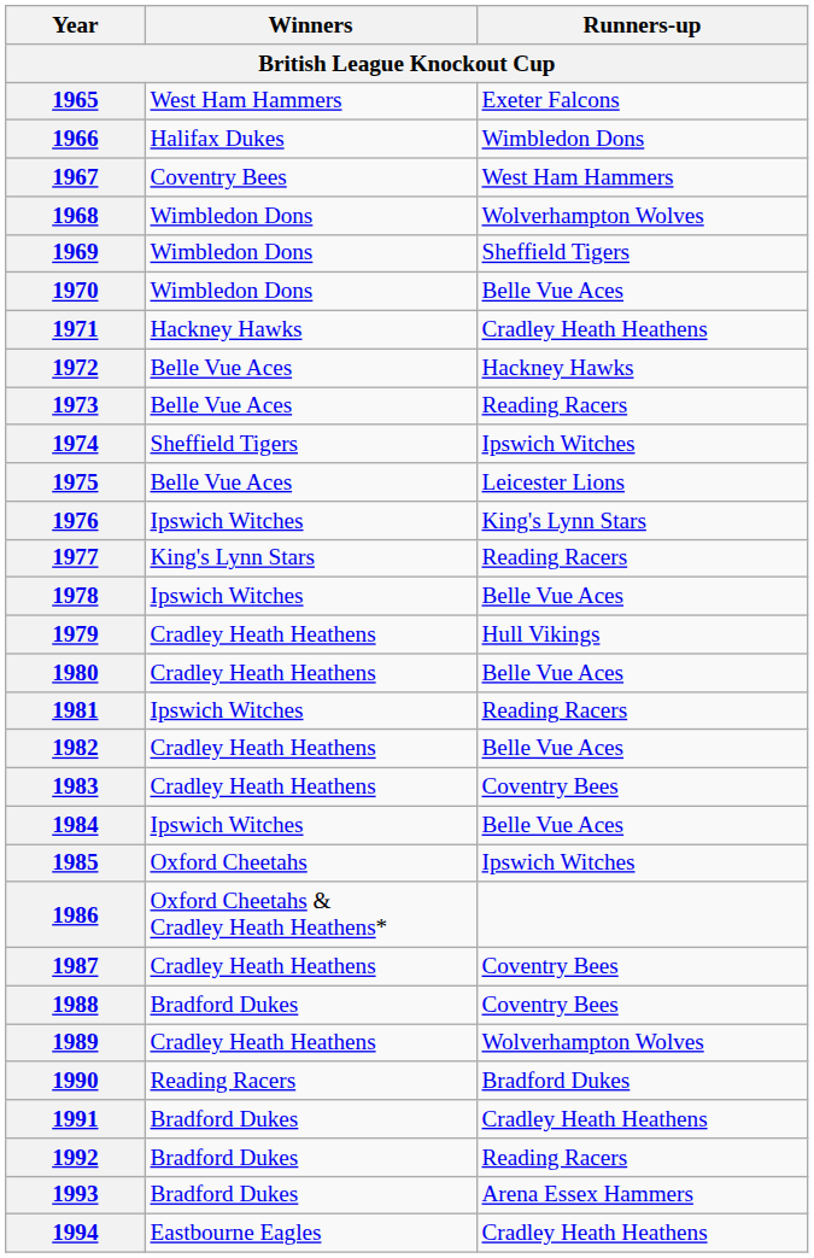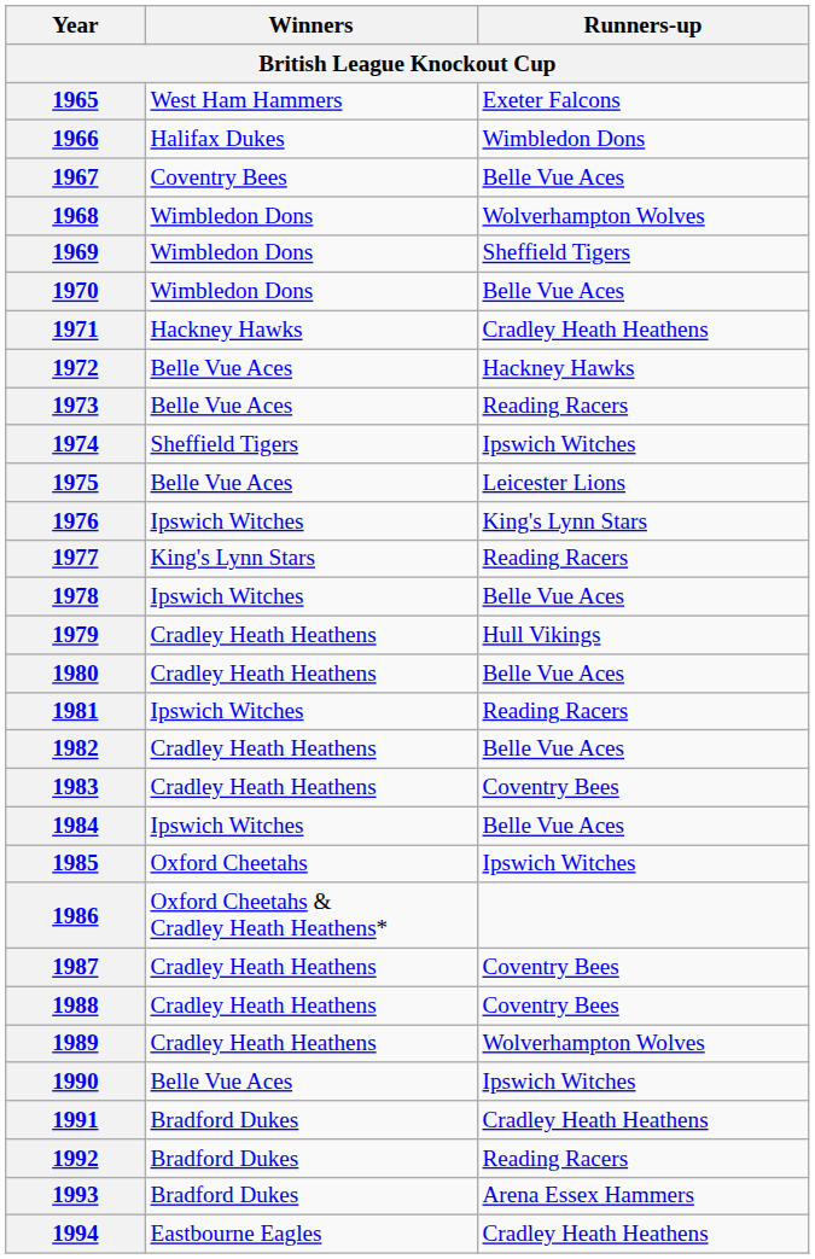 <table class="wikitable" style="font-size: 90%">
 <tr>
 <th width=80>Year</th>
 <th width=200>Winners</th>
 <th width=200>Runners-up</th>
 </tr>
 <tr>
 <th colspan=3>British League Knockout Cup</th>
 </tr>
 <tr>
 <th><a href='#'>1965</a></th>
 <td><a href='#'>West Ham Hammers</a></td>
 <td><a href='#'>Exeter Falcons</a></td>
 </tr>
 <tr>
 <th><a href='#'>1966</a></th>
 <td><a href='#'>Halifax Dukes</a></td>
 <td><a href='#'>Wimbledon Dons</a></td>
 </tr>
 <tr>
 <th><a href='#'>1967</a></th>
 <td><a href='#'>Coventry Bees</a></td>
-<td><a href='#'>West Ham Hammers</a></td>
+<td><a href='#'>Belle Vue Aces</a></td>
 </tr>
 <tr>
 <th><a href='#'>1968</a></th>
 <td><a href='#'>Wimbledon Dons</a></td>
 <td><a href='#'>Wolverhampton Wolves</a></td>
 </tr>
 <tr>
 <th><a href='#'>1969</a></th>
 <td><a href='#'>Wimbledon Dons</a></td>
 <td><a href='#'>Sheffield Tigers</a></td>
 </tr>
 <tr>
 <th><a href='#'>1970</a></th>
 <td><a href='#'>Wimbledon Dons</a></td>
 <td><a href='#'>Belle Vue Aces</a></td>
 </tr>
 <tr>
 <th><a href='#'>1971</a></th>
 <td><a href='#'>Hackney Hawks</a></td>
 <td><a href='#'>Cradley Heath Heathens</a></td>
 </tr>
 <tr>
 <th><a href='#'>1972</a></th>
 <td><a href='#'>Belle Vue Aces</a></td>
 <td><a href='#'>Hackney Hawks</a></td>
 </tr>
 <tr>
 <th><a href='#'>1973</a></th>
 <td><a href='#'>Belle Vue Aces</a></td>
 <td><a href='#'>Reading Racers</a></td>
 </tr>
 <tr>
 <th><a href='#'>1974</a></th>
 <td><a href='#'>Sheffield Tigers</a></td>
 <td><a href='#'>Ipswich Witches</a></td>
 </tr>
 <tr>
 <th><a href='#'>1975</a></th>
 <td><a href='#'>Belle Vue Aces</a></td>
 <td><a href='#'>Leicester Lions</a></td>
 </tr>
 <tr>
 <th><a href='#'>1976</a></th>
 <td><a href='#'>Ipswich Witches</a></td>
 <td><a href='#'>King's Lynn Stars</a></td>
 </tr>
 <tr>
 <th><a href='#'>1977</a></th>
 <td><a href='#'>King's Lynn Stars</a></td>
 <td><a href='#'>Reading Racers</a></td>
 </tr>
 <tr>
 <th><a href='#'>1978</a></th>
 <td><a href='#'>Ipswich Witches</a></td>
 <td><a href='#'>Belle Vue Aces</a></td>
 </tr>
 <tr>
 <th><a href='#'>1979</a></th>
 <td><a href='#'>Cradley Heath Heathens</a></td>
 <td><a href='#'>Hull Vikings</a></td>
 </tr>
 <tr>
 <th><a href='#'>1980</a></th>
 <td><a href='#'>Cradley Heath Heathens</a></td>
 <td><a href='#'>Belle Vue Aces</a></td>
 </tr>
 <tr>
 <th><a href='#'>1981</a></th>
 <td><a href='#'>Ipswich Witches</a></td>
 <td><a href='#'>Reading Racers</a></td>
 </tr>
 <tr>
 <th><a href='#'>1982</a></th>
 <td><a href='#'>Cradley Heath Heathens</a></td>
 <td><a href='#'>Belle Vue Aces</a></td>
 </tr>
 <tr>
 <th><a href='#'>1983</a></th>
 <td><a href='#'>Cradley Heath Heathens</a></td>
 <td><a href='#'>Coventry Bees</a></td>
 </tr>
 <tr>
 <th><a href='#'>1984</a></th>
 <td><a href='#'>Ipswich Witches</a></td>
 <td><a href='#'>Belle Vue Aces</a></td>
 </tr>
 <tr>
 <th><a href='#'>1985</a></th>
 <td><a href='#'>Oxford Cheetahs</a></td>
 <td><a href='#'>Ipswich Witches</a></td>
 </tr>
 <tr>
 <th><a href='#'>1986</a></th>
 <td><a href='#'>Oxford Cheetahs</a> &<br><a href='#'>Cradley Heath Heathens</a>*</td>
 <td></td>
 </tr>
 <tr>
 <th><a href='#'>1987</a></th>
 <td><a href='#'>Cradley Heath Heathens</a></td>
 <td><a href='#'>Coventry Bees</a></td>
 </tr>
 <tr>
 <th><a href='#'>1988</a></th>
-<td><a href='#'>Bradford Dukes</a></td>
+<td><a href='#'>Cradley Heath Heathens</a></td>
 <td><a href='#'>Coventry Bees</a></td>
 </tr>
 <tr>
 <th><a href='#'>1989</a></th>
 <td><a href='#'>Cradley Heath Heathens</a></td>
 <td><a href='#'>Wolverhampton Wolves</a></td>
 </tr>
 <tr>
 <th><a href='#'>1990</a></th>
-<td><a href='#'>Reading Racers</a></td>
-<td><a href='#'>Bradford Dukes</a></td>
+<td><a href='#'>Belle Vue Aces</a></td>
+<td><a href='#'>Ipswich Witches</a></td>
 </tr>
 <tr>
 <th><a href='#'>1991</a></th>
 <td><a href='#'>Bradford Dukes</a></td>
 <td><a href='#'>Cradley Heath Heathens</a></td>
 </tr>
 <tr>
 <th><a href='#'>1992</a></th>
 <td><a href='#'>Bradford Dukes</a></td>
 <td><a href='#'>Reading Racers</a></td>
 </tr>
 <tr>
 <th><a href='#'>1993</a></th>
 <td><a href='#'>Bradford Dukes</a></td>
 <td><a href='#'>Arena Essex Hammers</a></td>
 </tr>
 <tr>
 <th><a href='#'>1994</a></th>
 <td><a href='#'>Eastbourne Eagles</a></td>
 <td><a href='#'>Cradley Heath Heathens</a></td>
 </tr>
 </table>
